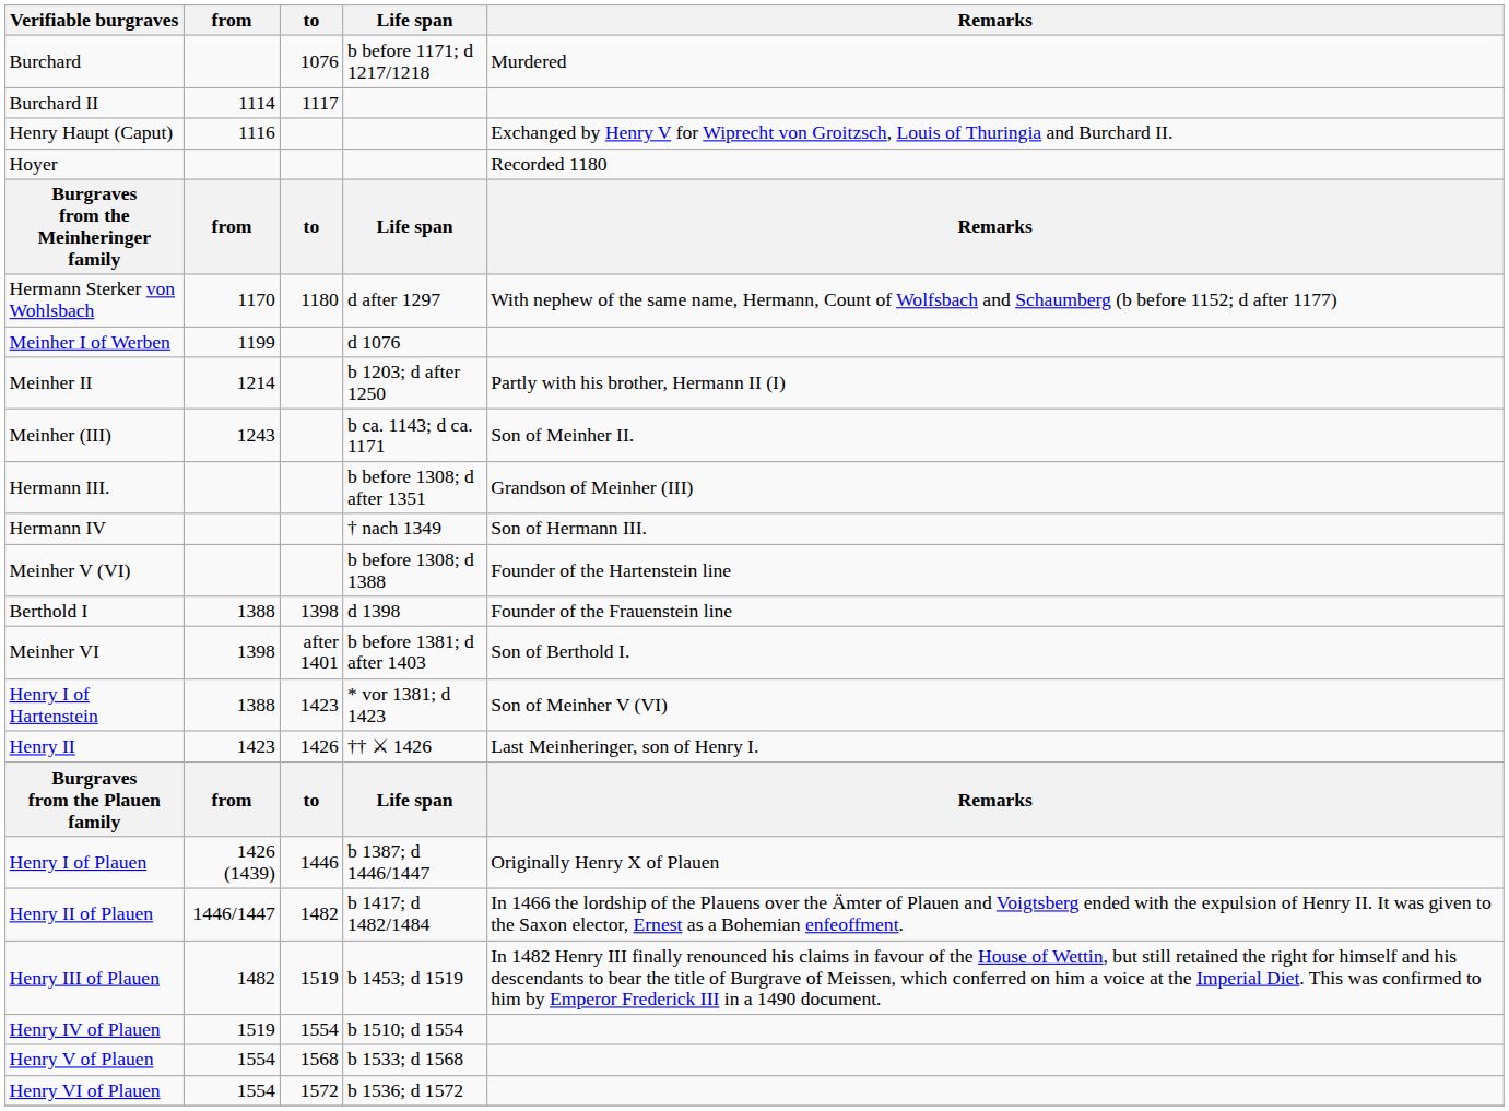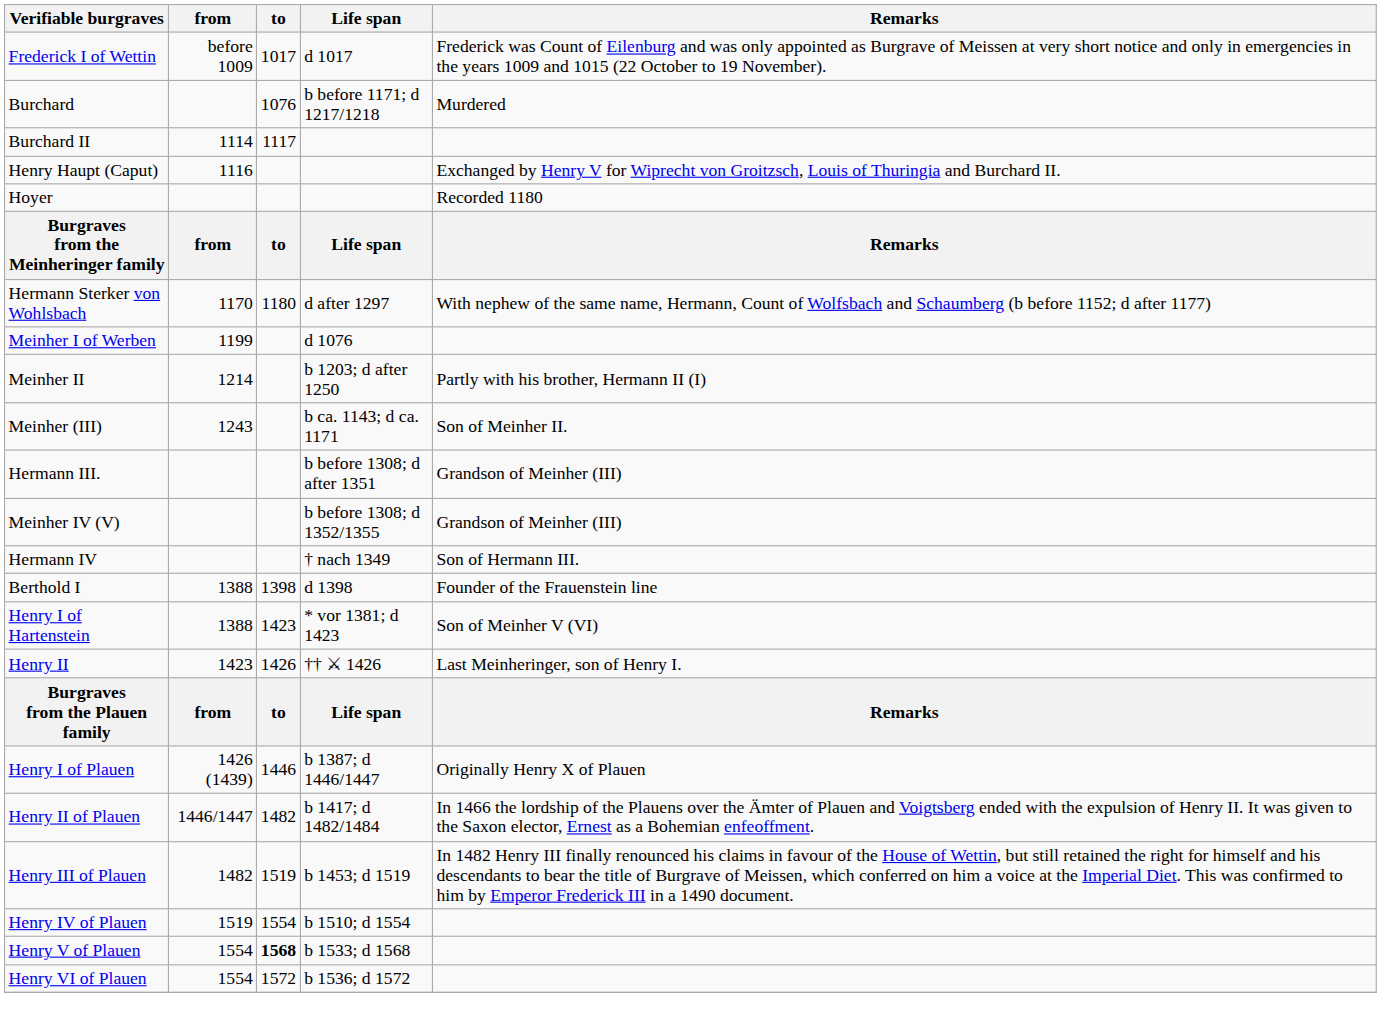 <table class="wikitable">
 <tr>
 <th bgcolor="#FFDEAD">Verifiable burgraves</th>
 <th bgcolor="#FFDEAD">from</th>
 <th bgcolor="#FFDEAD">to</th>
 <th bgcolor="#FFDEAD">Life span</th>
 <th bgcolor="#FFDEAD">Remarks</th>
+</tr>
+<tr>
+<td><a href='#'>Frederick I of Wettin</a></td>
+<td align="right">before 1009</td>
+<td align="right">1017</td>
+<td>d 1017</td>
+<td>Frederick was Count of <a href='#'>Eilenburg</a> and was only appointed as Burgrave of Meissen at very short notice and only in emergencies in the years 1009 and 1015 (22 October to 19 November).</td>
 </tr>
 <tr>
 <td>Burchard</td>
 <td align="right"></td>
 <td align="right">1076</td>
 <td>b before 1171; d 1217/1218</td>
 <td>Murdered</td>
 </tr>
 <tr>
 <td>Burchard II</td>
 <td align="right">1114</td>
 <td align="right">1117</td>
 <td></td>
 <td></td>
 </tr>
 <tr>
 <td>Henry Haupt (Caput)</td>
 <td align="right">1116</td>
 <td align="right"></td>
 <td></td>
 <td>Exchanged by <a href='#'>Henry V</a> for <a href='#'>Wiprecht von Groitzsch</a>, <a href='#'>Louis of Thuringia</a> and Burchard II.</td>
 </tr>
 <tr>
 <td>Hoyer</td>
 <td align="right"></td>
 <td align="right"></td>
 <td></td>
 <td>Recorded 1180</td>
 </tr>
 <tr>
 <th bgcolor="#FFDEAD">Burgraves <br> from the Meinheringer family</th>
 <th bgcolor="#FFDEAD">from</th>
 <th bgcolor="#FFDEAD">to</th>
 <th bgcolor="#FFDEAD">Life span</th>
 <th bgcolor="#FFDEAD">Remarks</th>
 </tr>
 <tr>
 <td>Hermann Sterker <a href='#'>von Wohlsbach</a></td>
 <td align="right">1170</td>
 <td align="right">1180</td>
 <td>d after 1297</td>
 <td>With nephew of the same name, Hermann, Count of <a href='#'>Wolfsbach</a> and <a href='#'>Schaumberg</a> (b before 1152; d after 1177)</td>
 </tr>
 <tr>
 <td><a href='#'>Meinher I of Werben</a></td>
 <td align="right">1199</td>
 <td align="right"></td>
 <td>d 1076</td>
 <td></td>
 </tr>
 <tr>
 <td>Meinher II</td>
 <td align="right">1214</td>
 <td align="right"></td>
 <td>b 1203; d after 1250</td>
 <td>Partly with his brother, Hermann II (I)</td>
 </tr>
 <tr>
 <td>Meinher (III)</td>
 <td align="right">1243</td>
 <td align="right"></td>
 <td>b ca. 1143; d ca. 1171</td>
 <td>Son of Meinher II.</td>
 </tr>
 <tr>
 <td>Hermann III.</td>
 <td align="right"></td>
 <td align="right"></td>
 <td>b before 1308; d after 1351</td>
 <td>Grandson of Meinher (III)</td>
 </tr>
 <tr>
+<td>Meinher IV (V)</td>
+<td align="right"></td>
+<td align="right"></td>
+<td>b before 1308; d 1352/1355</td>
+<td>Grandson of Meinher (III)</td>
+</tr>
+<tr>
 <td>Hermann IV</td>
 <td align="right"></td>
 <td align="right"></td>
 <td>† nach 1349</td>
 <td>Son of Hermann III.</td>
 </tr>
 <tr>
-<td>Meinher V (VI)</td>
-<td align="right"></td>
-<td align="right"></td>
-<td>b before 1308; d 1388</td>
-<td>Founder of the Hartenstein line</td>
-</tr>
-<tr>
 <td>Berthold I</td>
 <td align="right">1388</td>
 <td align="right">1398</td>
 <td>d 1398</td>
 <td>Founder of the Frauenstein line</td>
-</tr>
-<tr>
-<td>Meinher VI</td>
-<td align="right">1398</td>
-<td align="right">after 1401</td>
-<td>b before 1381; d after 1403</td>
-<td>Son of Berthold I.</td>
 </tr>
 <tr>
 <td><a href='#'>Henry I of Hartenstein</a></td>
 <td align="right">1388</td>
 <td align="right">1423</td>
 <td>* vor 1381; d 1423</td>
 <td>Son of Meinher V (VI)</td>
 </tr>
 <tr>
 <td><a href='#'>Henry II</a></td>
 <td align="right">1423</td>
 <td align="right">1426</td>
 <td>†† ⚔ 1426</td>
 <td>Last Meinheringer, son of Henry I.</td>
 </tr>
 <tr>
 <th bgcolor="#FFDEAD">Burgraves <br> from the Plauen family</th>
 <th bgcolor="#FFDEAD">from</th>
 <th bgcolor="#FFDEAD">to</th>
 <th bgcolor="#FFDEAD">Life span</th>
 <th bgcolor="#FFDEAD">Remarks</th>
 </tr>
 <tr>
 <td><a href='#'>Henry I of Plauen</a></td>
 <td align="right">1426 (1439)</td>
 <td align="right">1446</td>
 <td>b 1387; d 1446/1447</td>
 <td>Originally Henry X of Plauen</td>
 </tr>
 <tr>
 <td><a href='#'>Henry II of Plauen</a></td>
 <td align="right">1446/1447</td>
 <td align="right">1482</td>
 <td>b 1417; d 1482/1484</td>
 <td>In 1466 the lordship of the Plauens over the Ämter of Plauen and <a href='#'>Voigtsberg</a> ended with the expulsion of Henry II. It was given to the Saxon elector, <a href='#'>Ernest</a> as a Bohemian <a href='#'>enfeoffment</a>.</td>
 </tr>
 <tr>
 <td><a href='#'>Henry III of Plauen</a></td>
 <td align="right">1482</td>
 <td align="right">1519</td>
 <td>b 1453; d 1519</td>
 <td>In 1482 Henry III finally renounced his claims in favour of the <a href='#'>House of Wettin</a>, but still retained the right for himself and his descendants to bear the title of Burgrave of Meissen, which conferred on him a voice at the <a href='#'>Imperial Diet</a>. This was confirmed to him by <a href='#'>Emperor Frederick III</a> in a 1490 document.</td>
 </tr>
 <tr>
 <td><a href='#'>Henry IV of Plauen</a></td>
 <td align="right">1519</td>
 <td align="right">1554</td>
 <td>b 1510; d 1554</td>
 <td></td>
 </tr>
 <tr>
 <td><a href='#'>Henry V of Plauen</a></td>
 <td align="right">1554</td>
-<td align="right">1568</td>
+<td align="right"><strong>1568</strong></td>
 <td>b 1533; d 1568</td>
 <td></td>
 </tr>
 <tr>
 <td><a href='#'>Henry VI of Plauen</a></td>
 <td align="right">1554</td>
 <td align="right">1572</td>
 <td>b 1536; d 1572</td>
 <td></td>
 </tr>
 <tr>
 </tr>
 </table>
